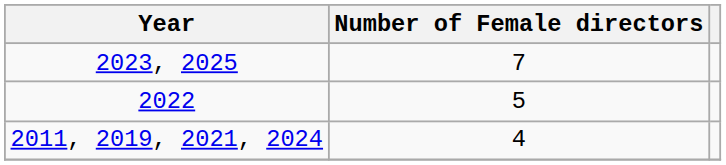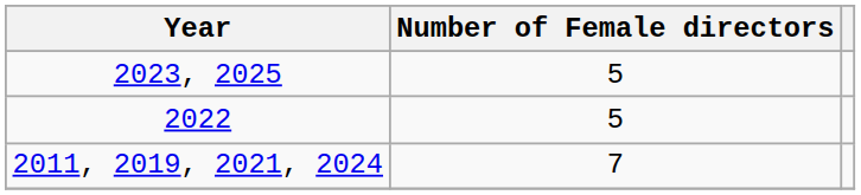 <table class="wikitable sortable" style="text-align: center">
 <tr>
 <th scope="col">Year</th>
 <th scope="col">Number of Female directors</th>
 <th scope="col" class="unsortable"></th>
 </tr>
 <tr>
 <td><a href='#'>2023</a>, <a href='#'>2025</a></td>
-<td>7</td>
+<td>5</td>
 <td></td>
 </tr>
 <tr>
 <td><a href='#'>2022</a></td>
 <td>5</td>
 <td></td>
 </tr>
 <tr>
 <td><a href='#'>2011</a>, <a href='#'>2019</a>, <a href='#'>2021</a>, <a href='#'>2024</a></td>
-<td>4</td>
+<td>7</td>
 <td></td>
 </tr>
 <tr>
 </tr>
 </table>
